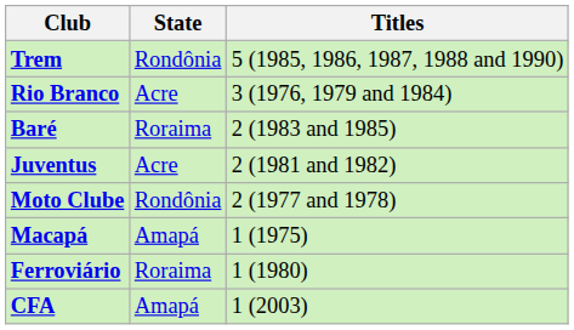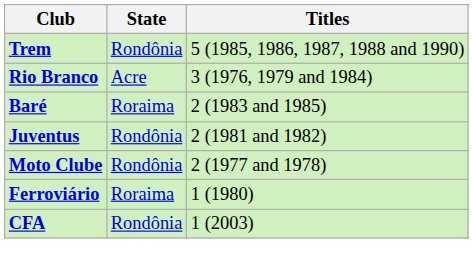 <table class="wikitable sortable">
 <tr>
 <th bgcolor=#9ACD32><span>Club</span></th>
 <th bgcolor=#9ACD32><span>State</span></th>
 <th bgcolor=#9ACD32><span>Titles</span></th>
 </tr>
 <tr bgcolor=#D0F0C0>
 <td><strong><a href='#'>Trem</a></strong></td>
 <td> <a href='#'>Rondônia</a></td>
 <td>5 (1985, 1986, 1987, 1988 and 1990)</td>
 </tr>
 <tr bgcolor=#D0F0C0>
 <td><strong><a href='#'>Rio Branco</a></strong></td>
 <td> <a href='#'>Acre</a></td>
 <td>3 (1976, 1979 and 1984)</td>
 </tr>
 <tr bgcolor=#D0F0C0>
 <td><strong><a href='#'>Baré</a></strong></td>
 <td> <a href='#'>Roraima</a></td>
 <td>2 (1983 and 1985)</td>
 </tr>
 <tr bgcolor=#D0F0C0>
 <td><strong><a href='#'>Juventus</a></strong></td>
-<td> <a href='#'>Acre</a></td>
+<td> <a href='#'>Rondônia</a></td>
 <td>2 (1981 and 1982)</td>
 </tr>
 <tr bgcolor=#D0F0C0>
 <td><strong><a href='#'>Moto Clube</a></strong></td>
 <td> <a href='#'>Rondônia</a></td>
 <td>2 (1977 and 1978)</td>
 </tr>
 <tr bgcolor=#D0F0C0>
-<td><strong><a href='#'>Macapá</a></strong></td>
-<td> <a href='#'>Amapá</a></td>
-<td>1 (1975)</td>
-</tr>
-<tr bgcolor=#D0F0C0>
 <td><strong><a href='#'>Ferroviário</a></strong></td>
 <td> <a href='#'>Roraima</a></td>
 <td>1 (1980)</td>
 </tr>
 <tr bgcolor=#D0F0C0>
 <td><strong><a href='#'>CFA</a></strong></td>
-<td> <a href='#'>Amapá</a></td>
+<td> <a href='#'>Rondônia</a></td>
 <td>1 (2003)</td>
 </tr>
 </table>
